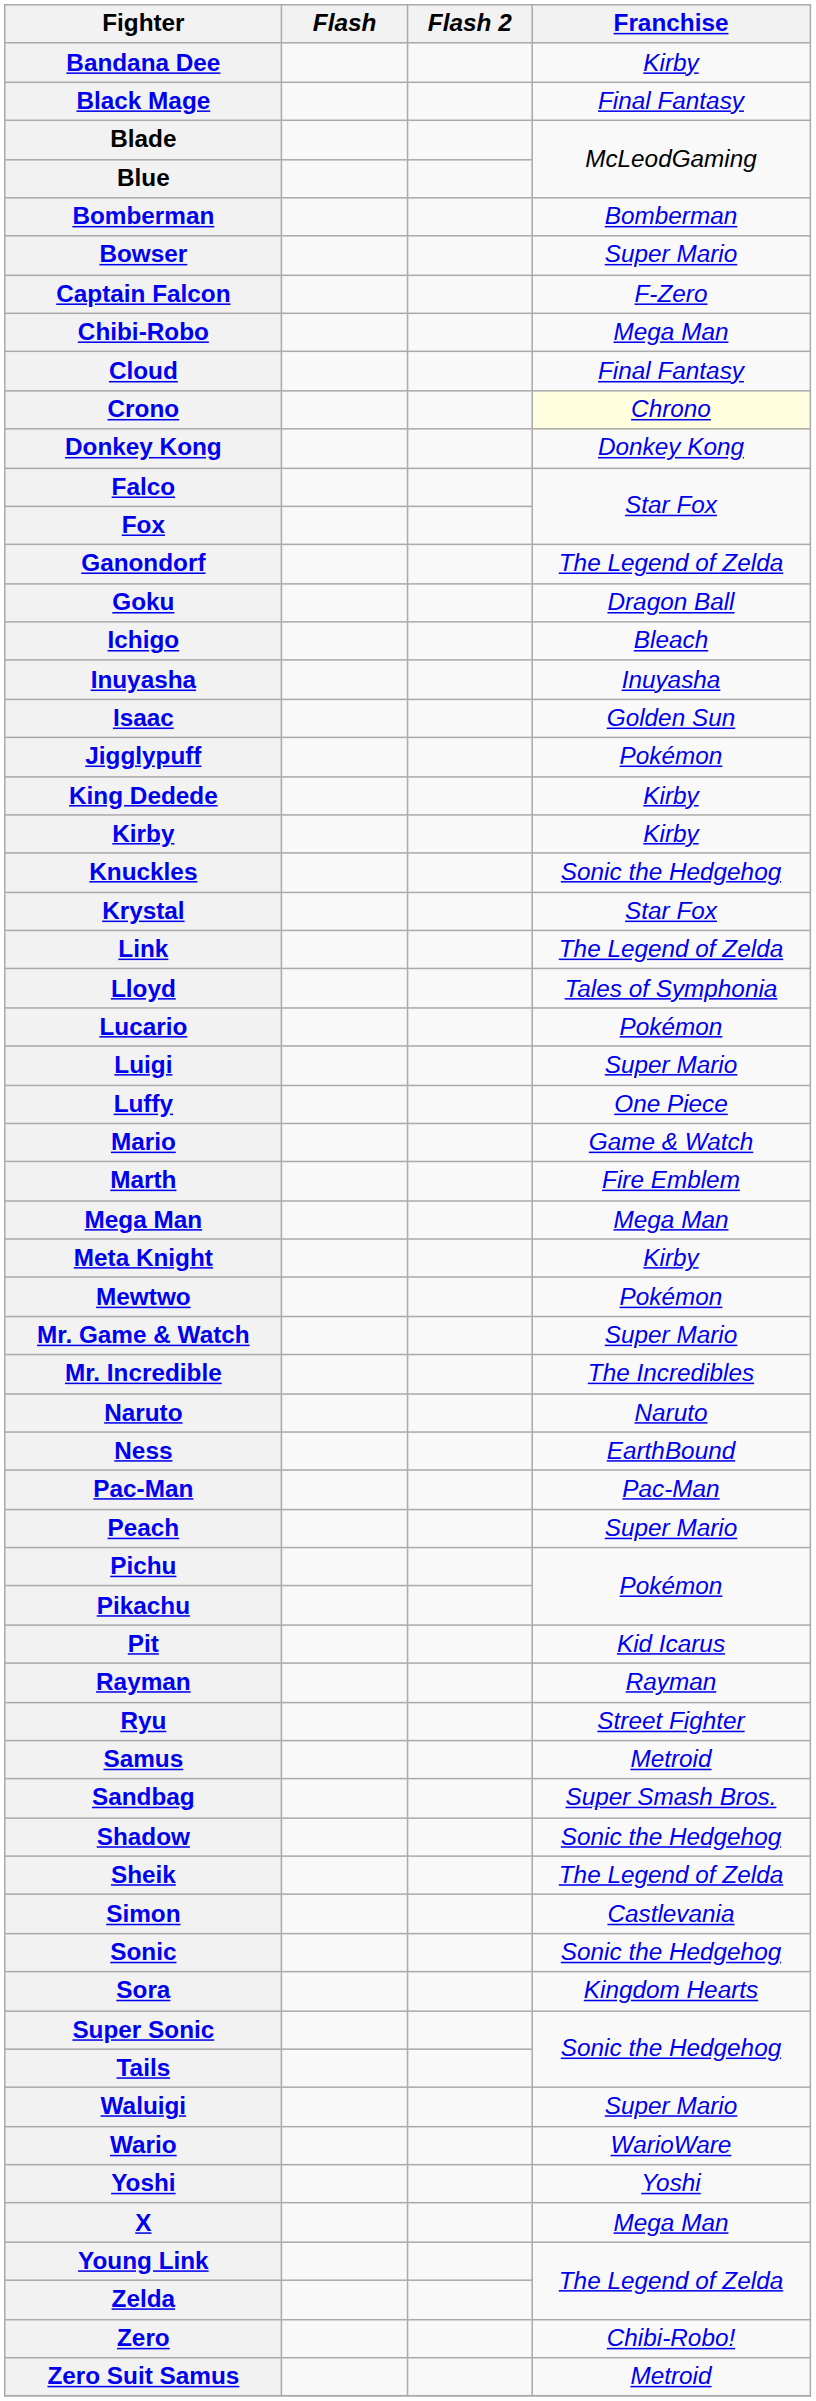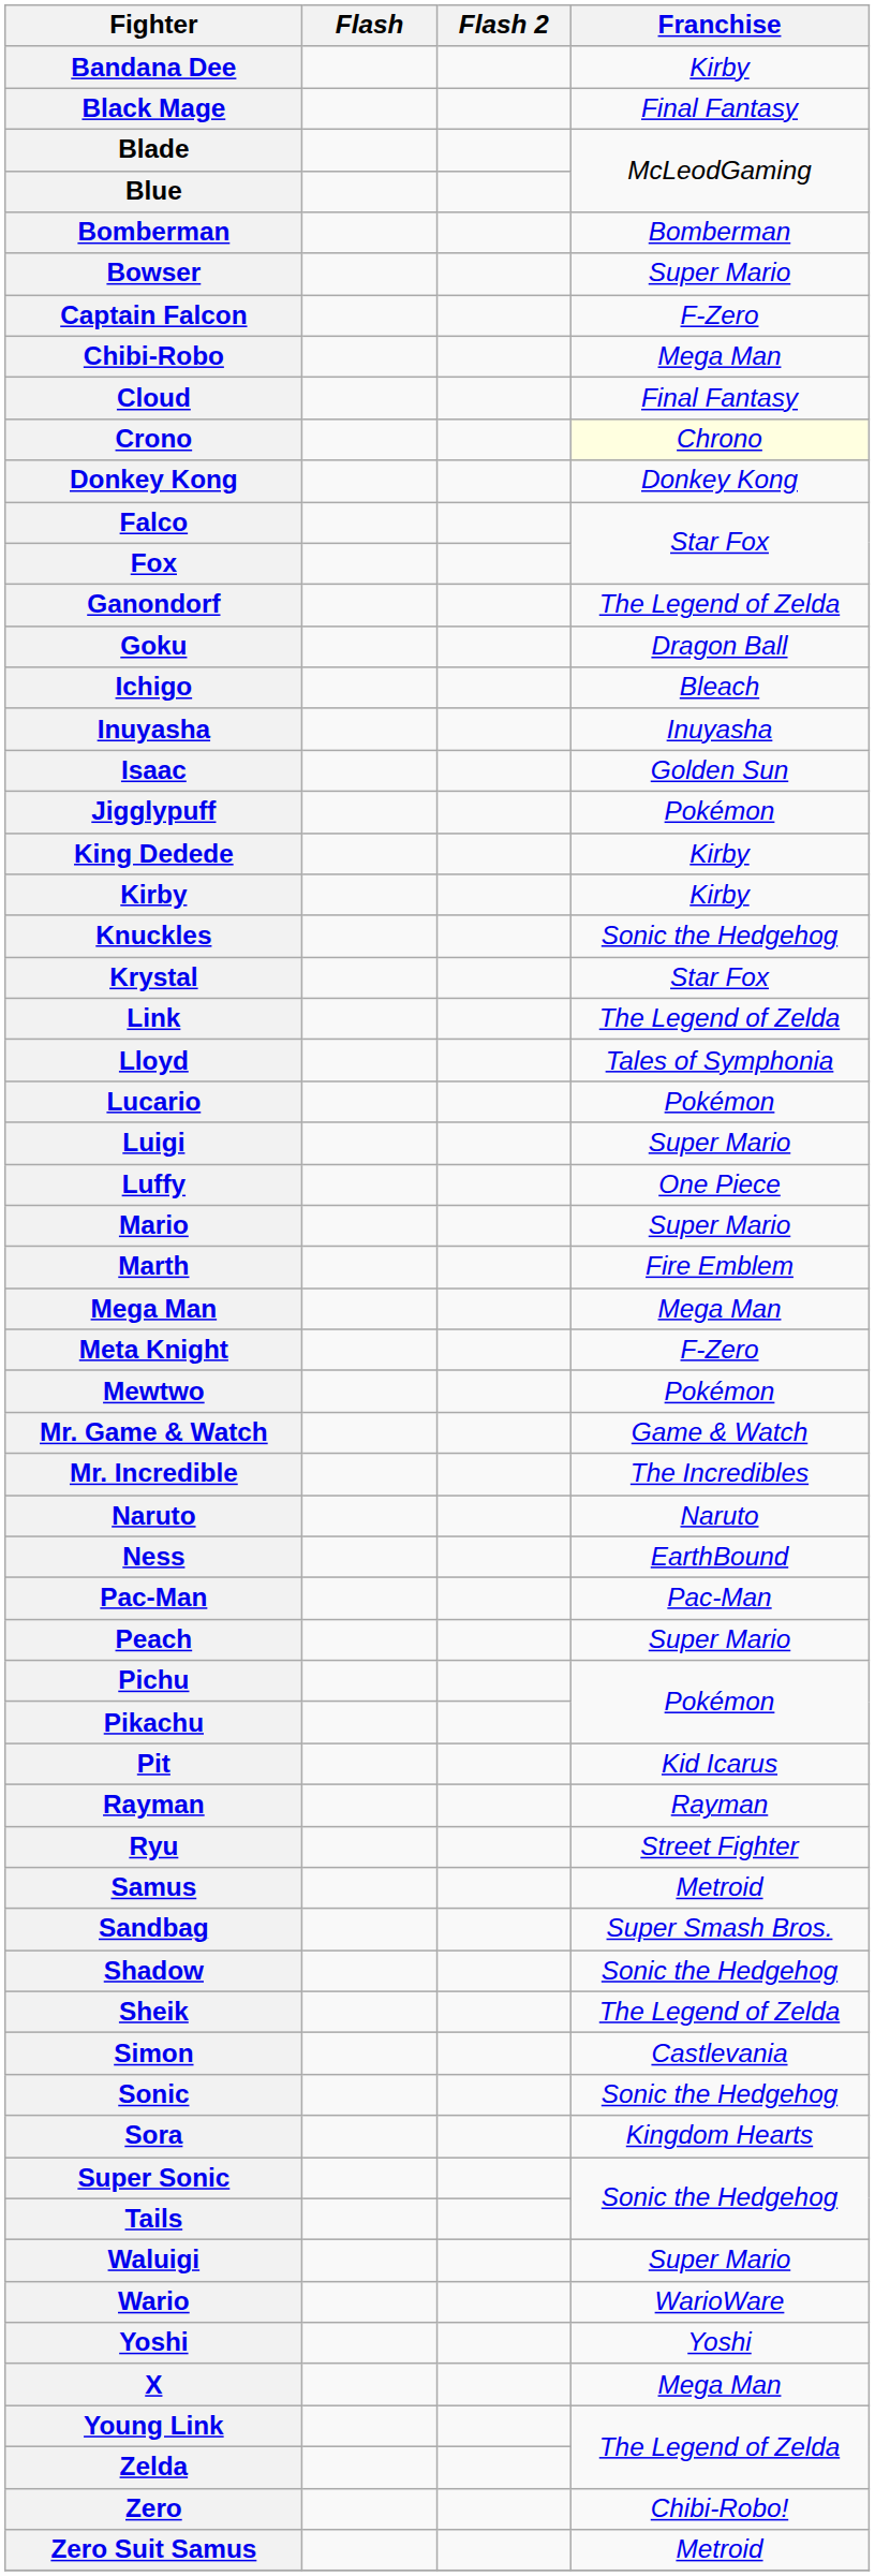 <table class="wikitable plainrowheaders sortable">
 <tr>
 <th width=175>Fighter</th>
 <th style="text-align:center; width:75px;"><em>Flash</em></th>
 <th style="text-align:center; width:75px;"><em>Flash 2</em></th>
 <th width=175><a href='#'>Franchise</a> </th>
 </tr>
 <tr style="text-align:center;">
 <th scope="row"><a href='#'>Bandana Dee</a></th>
 <td></td>
 <td></td>
 <td><em><a href='#'>Kirby</a></em></td>
 </tr>
 <tr style="text-align:center;">
 <th scope="row"><a href='#'>Black Mage</a></th>
 <td></td>
 <td></td>
 <td><em><a href='#'>Final Fantasy</a></em></td>
 </tr>
 <tr style="text-align:center;">
 <th scope="row">Blade</th>
 <td></td>
 <td></td>
 <td rowspan="2"><em>McLeodGaming</em></td>
 </tr>
 <tr style="text-align:center;">
 <th scope="row">Blue</th>
 <td></td>
 <td></td>
 </tr>
 <tr style="text-align:center;">
 <th scope="row"><a href='#'>Bomberman</a></th>
 <td></td>
 <td></td>
 <td><em><a href='#'>Bomberman</a></em></td>
 </tr>
 <tr style="text-align:center;">
 <th scope="row"><a href='#'>Bowser</a></th>
 <td></td>
 <td></td>
 <td><em><a href='#'>Super Mario</a></em></td>
 </tr>
 <tr style="text-align:center;">
 <th scope="row"><a href='#'>Captain Falcon</a></th>
 <td></td>
 <td></td>
 <td><em><a href='#'>F-Zero</a></em></td>
 </tr>
 <tr style="text-align:center;">
 <th scope="row"><a href='#'>Chibi-Robo</a></th>
 <td></td>
 <td></td>
 <td><em><a href='#'>Mega Man</a></em></td>
 </tr>
 <tr style="text-align:center;">
 <th scope="row"><a href='#'>Cloud</a></th>
 <td></td>
 <td></td>
 <td><em><a href='#'>Final Fantasy</a></em></td>
 </tr>
 <tr style="text-align:center;">
 <th scope="row"><a href='#'>Crono</a></th>
 <td></td>
 <td></td>
 <td style="background: lightyellow;"><em><a href='#'>Chrono</a></em></td>
 </tr>
 <tr style="text-align:center;">
 <th scope="row"><a href='#'>Donkey Kong</a></th>
 <td></td>
 <td></td>
 <td><em><a href='#'>Donkey Kong</a></em></td>
 </tr>
 <tr style="text-align:center;">
 <th scope="row"><a href='#'>Falco</a></th>
 <td></td>
 <td></td>
 <td rowspan="2"><em><a href='#'>Star Fox</a></em></td>
 </tr>
 <tr style="text-align:center;">
 <th scope="row"><a href='#'>Fox</a></th>
 <td></td>
 <td></td>
 </tr>
 <tr style="text-align:center;">
 <th scope="row"><a href='#'>Ganondorf</a></th>
 <td></td>
 <td></td>
 <td><em><a href='#'>The Legend of Zelda</a></em></td>
 </tr>
 <tr style="text-align:center;">
 <th scope="row"><a href='#'>Goku</a></th>
 <td></td>
 <td></td>
 <td><em><a href='#'>Dragon Ball</a></em></td>
 </tr>
 <tr style="text-align:center;">
 <th scope="row"><a href='#'>Ichigo</a></th>
 <td></td>
 <td></td>
 <td><em><a href='#'>Bleach</a></em></td>
 </tr>
 <tr style="text-align:center;">
 <th scope="row"><a href='#'>Inuyasha</a></th>
 <td></td>
 <td></td>
 <td><em><a href='#'>Inuyasha</a></em></td>
 </tr>
 <tr style="text-align:center;">
 <th scope="row"><a href='#'>Isaac</a></th>
 <td></td>
 <td></td>
 <td><em><a href='#'>Golden Sun</a></em></td>
 </tr>
 <tr style="text-align:center;">
 <th scope="row"><a href='#'>Jigglypuff</a></th>
 <td></td>
 <td></td>
 <td><em><a href='#'>Pokémon</a></em></td>
 </tr>
 <tr style="text-align:center;">
 <th scope="row"><a href='#'>King Dedede</a></th>
 <td></td>
 <td></td>
 <td><em><a href='#'>Kirby</a></em></td>
 </tr>
 <tr style="text-align:center;">
 <th scope="row"><a href='#'>Kirby</a></th>
 <td></td>
 <td></td>
 <td><em><a href='#'>Kirby</a></em></td>
 </tr>
 <tr style="text-align:center;">
 <th scope="row"><a href='#'>Knuckles</a></th>
 <td></td>
 <td></td>
 <td><em><a href='#'>Sonic the Hedgehog</a></em></td>
 </tr>
 <tr style="text-align:center;">
 <th scope="row"><a href='#'>Krystal</a></th>
 <td></td>
 <td></td>
 <td><em><a href='#'>Star Fox</a></em></td>
 </tr>
 <tr style="text-align:center;">
 <th scope="row"><a href='#'>Link</a></th>
 <td></td>
 <td></td>
 <td><em><a href='#'>The Legend of Zelda</a></em></td>
 </tr>
 <tr style="text-align:center;">
 <th scope="row"><a href='#'>Lloyd</a></th>
 <td></td>
 <td></td>
 <td><em><a href='#'>Tales of Symphonia</a></em></td>
 </tr>
 <tr style="text-align:center;">
 <th scope="row"><a href='#'>Lucario</a></th>
 <td></td>
 <td></td>
 <td><em><a href='#'>Pokémon</a></em></td>
 </tr>
 <tr style="text-align:center;">
 <th scope="row"><a href='#'>Luigi</a></th>
 <td></td>
 <td></td>
 <td><em><a href='#'>Super Mario</a></em></td>
 </tr>
 <tr style="text-align:center;">
 <th scope="row"><a href='#'>Luffy</a></th>
 <td></td>
 <td></td>
 <td><em><a href='#'>One Piece</a></em></td>
 </tr>
 <tr style="text-align:center;">
 <th scope="row"><a href='#'>Mario</a></th>
 <td></td>
 <td></td>
-<td><em><a href='#'>Game & Watch</a></em></td>
+<td><em><a href='#'>Super Mario</a></em></td>
 </tr>
 <tr style="text-align:center;">
 <th scope="row"><a href='#'>Marth</a></th>
 <td></td>
 <td></td>
 <td><em><a href='#'>Fire Emblem</a></em></td>
 </tr>
 <tr style="text-align:center;">
 <th scope="row"><a href='#'>Mega Man</a></th>
 <td></td>
 <td></td>
 <td><em><a href='#'>Mega Man</a></em></td>
 </tr>
 <tr style="text-align:center;">
 <th scope="row"><a href='#'>Meta Knight</a></th>
 <td></td>
 <td></td>
-<td><em><a href='#'>Kirby</a></em></td>
+<td><em><a href='#'>F-Zero</a></em></td>
 </tr>
 <tr style="text-align:center;">
 <th scope="row"><a href='#'>Mewtwo</a></th>
 <td></td>
 <td></td>
 <td><em><a href='#'>Pokémon</a></em></td>
 </tr>
 <tr style="text-align:center;">
 <th scope="row"><a href='#'>Mr. Game & Watch</a></th>
 <td></td>
 <td></td>
-<td><em><a href='#'>Super Mario</a></em></td>
+<td><em><a href='#'>Game & Watch</a></em></td>
 </tr>
 <tr style="text-align:center;">
 <th scope="row"><a href='#'>Mr. Incredible</a></th>
 <td></td>
 <td></td>
 <td><em><a href='#'>The Incredibles</a></em></td>
 </tr>
 <tr style="text-align:center;">
 <th scope="row"><a href='#'>Naruto</a></th>
 <td></td>
 <td></td>
 <td><em><a href='#'>Naruto</a></em></td>
 </tr>
 <tr style="text-align:center;">
 <th scope="row"><a href='#'>Ness</a></th>
 <td></td>
 <td></td>
 <td><em><a href='#'>EarthBound</a></em></td>
 </tr>
 <tr style="text-align:center;">
 <th scope="row"><a href='#'>Pac-Man</a></th>
 <td></td>
 <td></td>
 <td><em><a href='#'>Pac-Man</a></em></td>
 </tr>
 <tr style="text-align:center;">
 <th scope="row"><a href='#'>Peach</a></th>
 <td></td>
 <td></td>
 <td><em><a href='#'>Super Mario</a></em></td>
 </tr>
 <tr style="text-align:center;">
 <th scope="row"><a href='#'>Pichu</a></th>
 <td></td>
 <td></td>
 <td rowspan="2"><em><a href='#'>Pokémon</a></em></td>
 </tr>
 <tr style="text-align:center;">
 <th scope="row"><a href='#'>Pikachu</a></th>
 <td></td>
 <td></td>
 </tr>
 <tr style="text-align:center;">
 <th scope="row"><a href='#'>Pit</a></th>
 <td></td>
 <td></td>
 <td><em><a href='#'>Kid Icarus</a></em></td>
 </tr>
 <tr style="text-align:center;">
 <th scope="row"><a href='#'>Rayman</a></th>
 <td></td>
 <td></td>
 <td><em><a href='#'>Rayman</a></em></td>
 </tr>
 <tr style="text-align:center;">
 <th scope="row"><a href='#'>Ryu</a></th>
 <td></td>
 <td></td>
 <td><em><a href='#'>Street Fighter</a></em></td>
 </tr>
 <tr style="text-align:center;">
 <th scope="row"><a href='#'>Samus</a></th>
 <td></td>
 <td></td>
 <td><em><a href='#'>Metroid</a></em></td>
 </tr>
 <tr style="text-align:center;">
 <th scope="row"><a href='#'>Sandbag</a></th>
 <td></td>
 <td></td>
 <td><em><a href='#'>Super Smash Bros.</a></em></td>
 </tr>
 <tr style="text-align:center;">
 <th scope="row"><a href='#'>Shadow</a></th>
 <td></td>
 <td></td>
 <td><em><a href='#'>Sonic the Hedgehog</a></em></td>
 </tr>
 <tr style="text-align:center;">
 <th scope="row"><a href='#'>Sheik</a></th>
 <td></td>
 <td></td>
 <td><em><a href='#'>The Legend of Zelda</a></em></td>
 </tr>
 <tr style="text-align:center;">
 <th scope="row"><a href='#'>Simon</a></th>
 <td></td>
 <td></td>
 <td><em><a href='#'>Castlevania</a></em></td>
 </tr>
 <tr style="text-align:center;">
 <th scope="row"><a href='#'>Sonic</a></th>
 <td></td>
 <td></td>
 <td><em><a href='#'>Sonic the Hedgehog</a></em></td>
 </tr>
 <tr style="text-align:center;">
 <th scope="row"><a href='#'>Sora</a></th>
 <td></td>
 <td></td>
 <td><em><a href='#'>Kingdom Hearts</a></em></td>
 </tr>
 <tr style="text-align:center;">
 <th scope="row"><a href='#'>Super Sonic</a></th>
 <td></td>
 <td></td>
 <td rowspan="2"><em><a href='#'>Sonic the Hedgehog</a></em></td>
 </tr>
 <tr style="text-align:center;">
 <th scope="row"><a href='#'>Tails</a></th>
 <td></td>
 <td></td>
 </tr>
 <tr style="text-align:center;">
 <th scope="row"><a href='#'>Waluigi</a></th>
 <td></td>
 <td></td>
 <td><em><a href='#'>Super Mario</a></em></td>
 </tr>
 <tr style="text-align:center;">
 <th scope="row"><a href='#'>Wario</a></th>
 <td></td>
 <td></td>
 <td><em><a href='#'>WarioWare</a></em></td>
 </tr>
 <tr style="text-align:center;">
 <th scope="row"><a href='#'>Yoshi</a></th>
 <td></td>
 <td></td>
 <td><em><a href='#'>Yoshi</a></em></td>
 </tr>
 <tr style="text-align:center;">
 <th scope="row"><a href='#'>X</a></th>
 <td></td>
 <td></td>
 <td><em><a href='#'>Mega Man</a></em></td>
 </tr>
 <tr style="text-align:center;">
 <th scope="row"><a href='#'>Young Link</a></th>
 <td></td>
 <td></td>
 <td rowspan="2"><em><a href='#'>The Legend of Zelda</a></em></td>
 </tr>
 <tr style="text-align:center;">
 <th scope="row"><a href='#'>Zelda</a></th>
 <td></td>
 <td></td>
 </tr>
 <tr style="text-align:center;">
 <th scope="row"><a href='#'>Zero</a></th>
 <td></td>
 <td></td>
 <td><em><a href='#'>Chibi-Robo!</a></em></td>
 </tr>
 <tr style="text-align:center;">
 <th scope="row"><a href='#'>Zero Suit Samus</a></th>
 <td></td>
 <td></td>
 <td><em><a href='#'>Metroid</a></em></td>
 </tr>
 <tr style="text-align:center;">
 </tr>
 </table>
